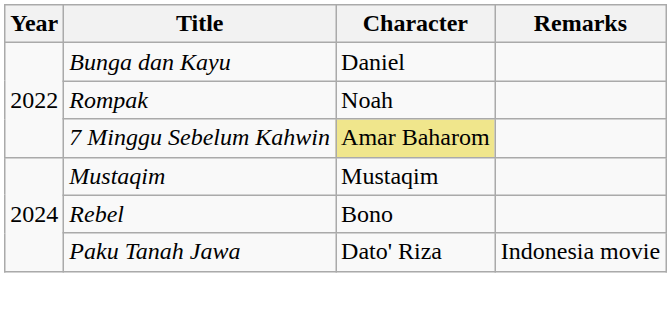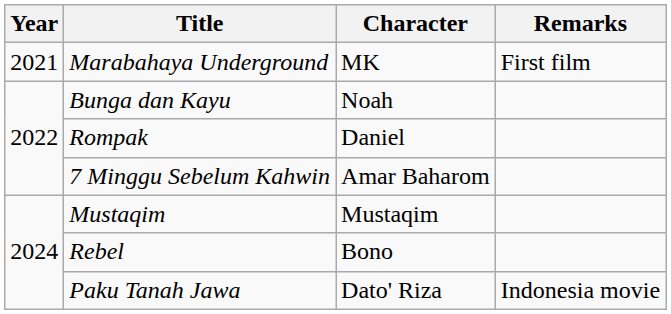 <table class="wikitable">
 <tr>
 <th>Year</th>
 <th>Title</th>
 <th>Character</th>
 <th>Remarks</th>
 </tr>
 <tr>
+<td>2021</td>
+<td><em>Marabahaya Underground</em></td>
+<td>MK</td>
+<td>First film</td>
+</tr>
+<tr>
 <td rowspan="3">2022</td>
 <td><em>Bunga dan Kayu</em></td>
+<td>Noah</td>
+<td></td>
+</tr>
+<tr>
+<td><em>Rompak</em></td>
 <td>Daniel</td>
 <td></td>
 </tr>
 <tr>
-<td><em>Rompak</em></td>
-<td>Noah</td>
-<td></td>
-</tr>
-<tr>
 <td><em>7 Minggu Sebelum Kahwin</em></td>
-<td style="background: khaki;">Amar Baharom</td>
+<td>Amar Baharom</td>
 <td></td>
 </tr>
 <tr>
 <td rowspan="3">2024</td>
 <td><em>Mustaqim</em></td>
 <td>Mustaqim</td>
 <td></td>
 </tr>
 <tr>
 <td><em>Rebel</em></td>
 <td>Bono</td>
 <td></td>
 </tr>
 <tr>
 <td><em>Paku Tanah Jawa</em></td>
 <td>Dato' Riza</td>
 <td>Indonesia movie</td>
 </tr>
 </table>
